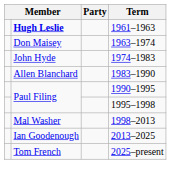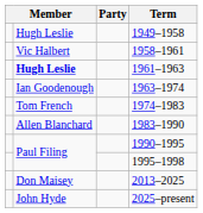 <table class="wikitable">
 <tr>
 <th colspan="2">Member</th>
 <th>Party</th>
 <th>Term</th>
+</tr>
+<tr>
+<td> </td>
+<td><a href='#'>Hugh Leslie</a></td>
+<td></td>
+<td><a href='#'>1949</a>–1958</td>
+</tr>
+<tr>
+<td> </td>
+<td><a href='#'>Vic Halbert</a></td>
+<td></td>
+<td><a href='#'>1958</a>–1961</td>
 </tr>
 <tr>
 <td> </td>
 <td><strong><a href='#'>Hugh Leslie</a></strong></td>
 <td></td>
 <td><a href='#'>1961</a>–1963</td>
 </tr>
 <tr>
 <td> </td>
-<td><a href='#'>Don Maisey</a></td>
+<td><a href='#'>Ian Goodenough</a></td>
 <td></td>
 <td><a href='#'>1963</a>–1974</td>
 </tr>
 <tr>
 <td> </td>
-<td><a href='#'>John Hyde</a></td>
+<td><a href='#'>Tom French</a></td>
 <td></td>
 <td><a href='#'>1974</a>–1983</td>
 </tr>
 <tr>
 <td> </td>
 <td><a href='#'>Allen Blanchard</a></td>
 <td></td>
 <td><a href='#'>1983</a>–1990</td>
 </tr>
 <tr>
 <td> </td>
 <td rowspan="2"><a href='#'>Paul Filing</a></td>
 <td></td>
 <td><a href='#'>1990</a>–1995</td>
 </tr>
 <tr>
 <td> </td>
 <td></td>
 <td>1995–1998</td>
 </tr>
 <tr>
 <td> </td>
-<td><a href='#'>Mal Washer</a></td>
-<td></td>
-<td><a href='#'>1998</a>–2013</td>
-</tr>
-<tr>
-<td> </td>
-<td><a href='#'>Ian Goodenough</a></td>
+<td><a href='#'>Don Maisey</a></td>
 <td></td>
 <td><a href='#'>2013</a>–2025</td>
 </tr>
 <tr>
 <td> </td>
-<td><a href='#'>Tom French</a></td>
+<td><a href='#'>John Hyde</a></td>
 <td></td>
 <td><a href='#'>2025</a>–present</td>
 </tr>
 </table>
